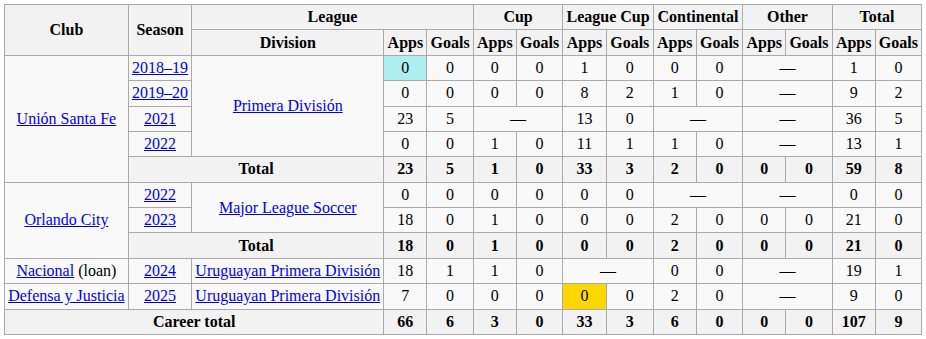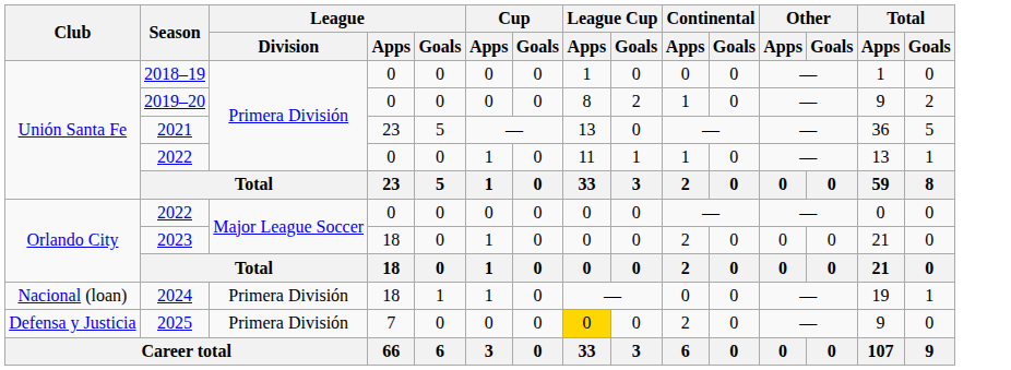 <table class="wikitable" style="text-align:center">
 <tr>
 <th rowspan="2">Club</th>
 <th rowspan="2">Season</th>
 <th colspan="3">League</th>
 <th colspan="2">Cup</th>
 <th colspan="2">League Cup</th>
 <th colspan="2">Continental</th>
 <th colspan="2">Other</th>
 <th colspan="2">Total</th>
 </tr>
 <tr>
 <th>Division</th>
 <th>Apps</th>
 <th>Goals</th>
 <th>Apps</th>
 <th>Goals</th>
 <th>Apps</th>
 <th>Goals</th>
 <th>Apps</th>
 <th>Goals</th>
 <th>Apps</th>
 <th>Goals</th>
 <th>Apps</th>
 <th>Goals</th>
 </tr>
 <tr>
 <td rowspan="5"><a href='#'>Unión Santa Fe</a></td>
 <td><a href='#'>2018–19</a></td>
 <td rowspan="4"><a href='#'>Primera División</a></td>
-<td style="background: paleturquoise;">0</td>
+<td>0</td>
 <td>0</td>
 <td>0</td>
 <td>0</td>
 <td>1</td>
 <td>0</td>
 <td>0</td>
 <td>0</td>
 <td colspan="2">—</td>
 <td>1</td>
 <td>0</td>
 </tr>
 <tr>
 <td><a href='#'>2019–20</a></td>
 <td>0</td>
 <td>0</td>
 <td>0</td>
 <td>0</td>
 <td>8</td>
 <td>2</td>
 <td>1</td>
 <td>0</td>
 <td colspan="2">—</td>
 <td>9</td>
 <td>2</td>
 </tr>
 <tr>
 <td><a href='#'>2021</a></td>
 <td>23</td>
 <td>5</td>
 <td colspan="2">—</td>
 <td>13</td>
 <td>0</td>
 <td colspan="2">—</td>
 <td colspan="2">—</td>
 <td>36</td>
 <td>5</td>
 </tr>
 <tr>
 <td><a href='#'>2022</a></td>
 <td>0</td>
 <td>0</td>
 <td>1</td>
 <td>0</td>
 <td>11</td>
 <td>1</td>
 <td>1</td>
 <td>0</td>
 <td colspan="2">—</td>
 <td>13</td>
 <td>1</td>
 </tr>
 <tr>
 <th colspan="2">Total</th>
 <th>23</th>
 <th>5</th>
 <th>1</th>
 <th>0</th>
 <th>33</th>
 <th>3</th>
 <th>2</th>
 <th>0</th>
 <th>0</th>
 <th>0</th>
 <th>59</th>
 <th>8</th>
 </tr>
 <tr>
 <td rowspan="3"><a href='#'>Orlando City</a></td>
 <td><a href='#'>2022</a></td>
 <td rowspan="2"><a href='#'>Major League Soccer</a></td>
 <td>0</td>
 <td>0</td>
 <td>0</td>
 <td>0</td>
 <td>0</td>
 <td>0</td>
 <td colspan="2">—</td>
 <td colspan="2">—</td>
 <td>0</td>
 <td>0</td>
 </tr>
 <tr>
 <td><a href='#'>2023</a></td>
 <td>18</td>
 <td>0</td>
 <td>1</td>
 <td>0</td>
 <td>0</td>
 <td>0</td>
 <td>2</td>
 <td>0</td>
 <td>0</td>
 <td>0</td>
 <td>21</td>
 <td>0</td>
 </tr>
 <tr>
 <th colspan="2">Total</th>
 <th>18</th>
 <th>0</th>
 <th>1</th>
 <th>0</th>
 <th>0</th>
 <th>0</th>
 <th>2</th>
 <th>0</th>
 <th>0</th>
 <th>0</th>
 <th>21</th>
 <th>0</th>
 </tr>
 <tr>
 <td><a href='#'>Nacional</a> (loan)</td>
 <td><a href='#'>2024</a></td>
-<td><a href='#'>Uruguayan Primera División</a></td>
+<td>Primera División</td>
 <td>18</td>
 <td>1</td>
 <td>1</td>
 <td>0</td>
 <td colspan="2">—</td>
 <td>0</td>
 <td>0</td>
 <td colspan="2">—</td>
 <td>19</td>
 <td>1</td>
 </tr>
 <tr>
 <td><a href='#'>Defensa y Justicia</a></td>
 <td><a href='#'>2025</a></td>
-<td><a href='#'>Uruguayan Primera División</a></td>
+<td>Primera División</td>
 <td>7</td>
 <td>0</td>
 <td>0</td>
 <td>0</td>
 <td style="background: gold;">0</td>
 <td>0</td>
 <td>2</td>
 <td>0</td>
 <td colspan="2">—</td>
 <td>9</td>
 <td>0</td>
 </tr>
 <tr>
 <th colspan="3">Career total</th>
 <th>66</th>
 <th>6</th>
 <th>3</th>
 <th>0</th>
 <th>33</th>
 <th>3</th>
 <th>6</th>
 <th>0</th>
 <th>0</th>
 <th>0</th>
 <th>107</th>
 <th>9</th>
 </tr>
 </table>
